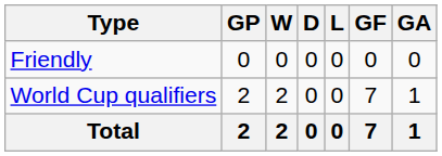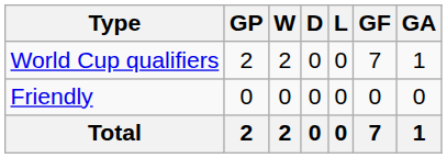 <table class="wikitable" style="text-align:center">
 <tr>
 <th>Type</th>
 <th>GP</th>
 <th>W</th>
 <th>D</th>
 <th>L</th>
 <th>GF</th>
 <th>GA</th>
 </tr>
 <tr>
+<td align=left><a href='#'>World Cup qualifiers</a></td>
+<td>2</td>
+<td>2</td>
+<td>0</td>
+<td>0</td>
+<td>7</td>
+<td>1</td>
+</tr>
+<tr>
 <td align=left><a href='#'>Friendly</a></td>
 <td>0</td>
 <td>0</td>
 <td>0</td>
 <td>0</td>
 <td>0</td>
 <td>0</td>
-</tr>
-<tr>
-<td align=left><a href='#'>World Cup qualifiers</a></td>
-<td>2</td>
-<td>2</td>
-<td>0</td>
-<td>0</td>
-<td>7</td>
-<td>1</td>
 </tr>
 <tr>
 <th>Total</th>
 <th>2</th>
 <th>2</th>
 <th>0</th>
 <th>0</th>
 <th>7</th>
 <th>1</th>
 </tr>
 </table>
